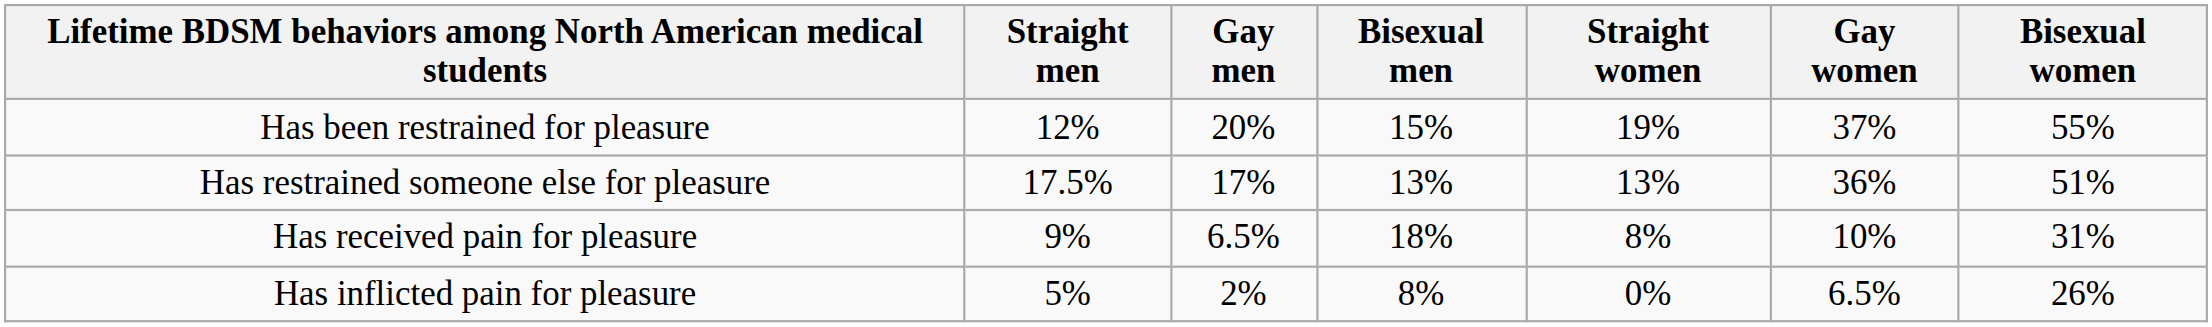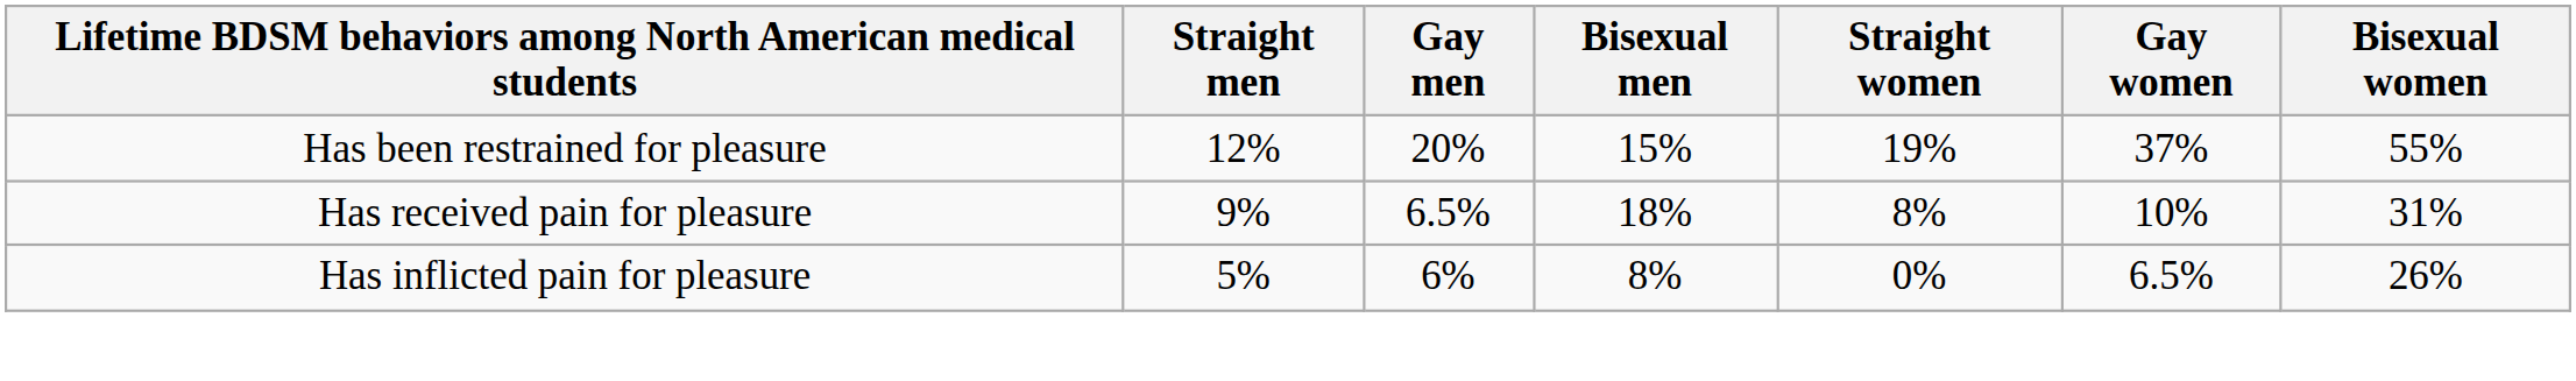 <table class="wikitable sortable" border="1"; style="text-align:center; width:80%">
 <tr>
 <th>Lifetime BDSM behaviors among North American medical students</th>
 <th>Straight men</th>
 <th>Gay men</th>
 <th>Bisexual men</th>
 <th>Straight women</th>
 <th>Gay women</th>
 <th>Bisexual women</th>
 </tr>
 <tr>
 <td>Has been restrained for pleasure</td>
 <td>12%</td>
 <td>20%</td>
 <td>15%</td>
 <td>19%</td>
 <td>37%</td>
 <td>55%</td>
 </tr>
 <tr>
-<td>Has restrained someone else for pleasure</td>
-<td>17.5%</td>
-<td>17%</td>
-<td>13%</td>
-<td>13%</td>
-<td>36%</td>
-<td>51%</td>
-</tr>
-<tr>
 <td>Has received pain for pleasure</td>
 <td>9%</td>
 <td>6.5%</td>
 <td>18%</td>
 <td>8%</td>
 <td>10%</td>
 <td>31%</td>
 </tr>
 <tr>
 <td>Has inflicted pain for pleasure</td>
 <td>5%</td>
-<td>2%</td>
+<td>6%</td>
 <td>8%</td>
 <td>0%</td>
 <td>6.5%</td>
 <td>26%</td>
 </tr>
 </table>
